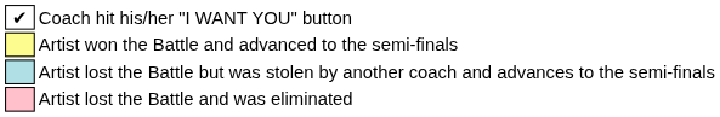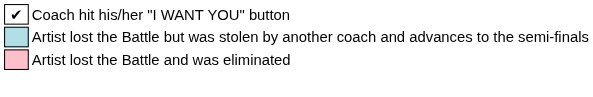 <table class="toccolours" style="font-size: 90%; white-space: nowrap">
 <tr>
 <td style="background:white; border:1px solid black"> ✔ </td>
 <td>Coach hit his/her "I WANT YOU" button</td>
-</tr>
-<tr>
-<td style="background:#fdfc8f; border:1px solid black">    </td>
-<td>Artist won the Battle and advanced to the semi-finals</td>
 </tr>
 <tr>
 <td style="background:#b0e0e6; border:1px solid black">    </td>
 <td>Artist lost the Battle but was stolen by another coach and advances to the semi-finals</td>
 </tr>
 <tr>
 <td style="background:pink; border:1px solid black">    </td>
 <td>Artist lost the Battle and was eliminated</td>
 </tr>
 </table>
